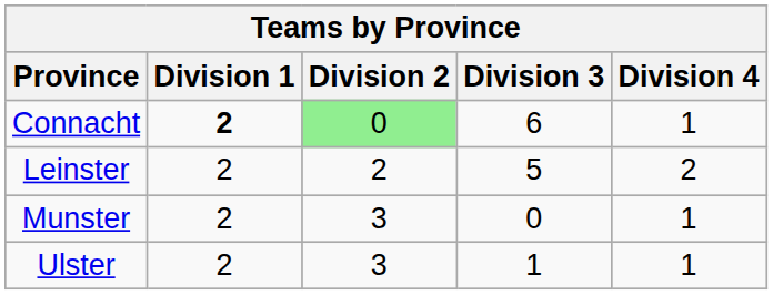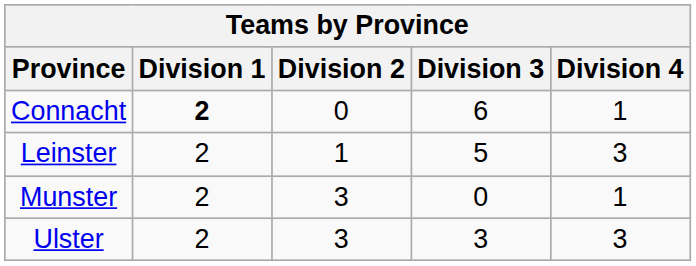 <table class="wikitable" style="text-align:center">
 <tr>
 <th colspan=6>Teams by Province</th>
 </tr>
 <tr>
 <th>Province</th>
 <th>Division 1</th>
 <th>Division 2</th>
 <th>Division 3</th>
 <th>Division 4</th>
 </tr>
 <tr>
 <td><a href='#'>Connacht</a></td>
 <td><strong>2</strong></td>
-<td style="background: lightgreen;">0</td>
+<td>0</td>
 <td>6</td>
 <td>1</td>
 </tr>
 <tr>
 <td><a href='#'>Leinster</a></td>
 <td>2</td>
-<td>2</td>
+<td>1</td>
 <td>5</td>
-<td>2</td>
+<td>3</td>
 </tr>
 <tr>
 <td><a href='#'>Munster</a></td>
 <td>2</td>
 <td>3</td>
 <td>0</td>
 <td>1</td>
 </tr>
 <tr>
 <td><a href='#'>Ulster</a></td>
 <td>2</td>
 <td>3</td>
-<td>1</td>
-<td>1</td>
+<td>3</td>
+<td>3</td>
 </tr>
 </table>
